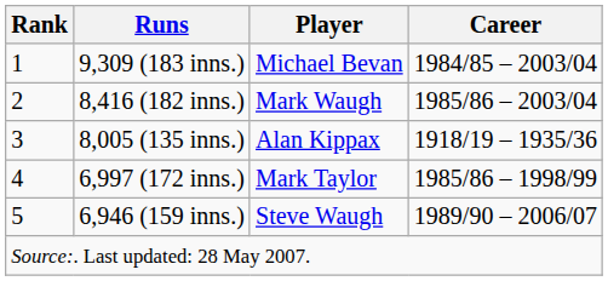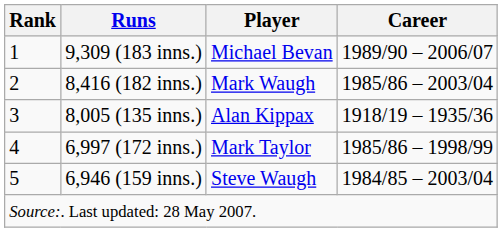 <table class="wikitable">
 <tr>
 <th>Rank</th>
 <th><a href='#'>Runs</a></th>
 <th>Player</th>
 <th>Career</th>
 </tr>
 <tr>
 <td>1</td>
 <td>9,309 (183 inns.)</td>
 <td><a href='#'>Michael Bevan</a></td>
-<td>1984/85 – 2003/04</td>
+<td>1989/90 – 2006/07</td>
 </tr>
 <tr>
 <td>2</td>
 <td>8,416  (182 inns.)</td>
 <td><a href='#'>Mark Waugh</a></td>
 <td>1985/86 – 2003/04</td>
 </tr>
 <tr>
 <td>3</td>
 <td>8,005 (135 inns.)</td>
 <td><a href='#'>Alan Kippax</a></td>
 <td>1918/19 – 1935/36</td>
 </tr>
 <tr>
 <td>4</td>
 <td>6,997 (172 inns.)</td>
 <td><a href='#'>Mark Taylor</a></td>
 <td>1985/86 – 1998/99</td>
 </tr>
 <tr>
 <td>5</td>
 <td>6,946 (159 inns.)</td>
 <td><a href='#'>Steve Waugh</a></td>
-<td>1989/90 – 2006/07</td>
+<td>1984/85 – 2003/04</td>
 </tr>
 <tr>
 <td colspan=4><small><em>Source:</em>. Last updated: 28 May 2007.</small></td>
 </tr>
 </table>
